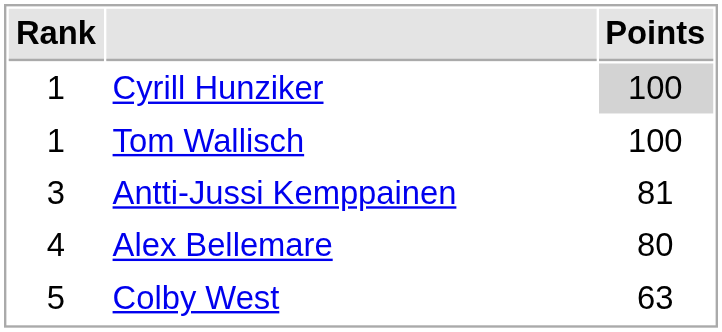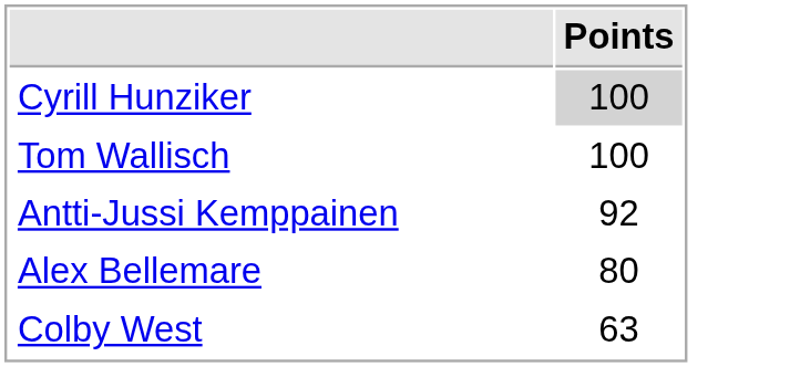 <table cellspacing="1" cellpadding="3" style="border:1px solid #AAAAAA;font-size:86%">
 <tr bgcolor="#E4E4E4">
-<th style="border-bottom:1px solid #AAAAAA" width=10>Rank</th>
 <th style="border-bottom:1px solid #AAAAAA" width=200></th>
 <th style="border-bottom:1px solid #AAAAAA" width=20>Points</th>
 </tr>
 <tr>
-<td style="text-align:center;">1</td>
 <td> <a href='#'>Cyrill Hunziker</a></td>
 <td align=center style="background: lightgrey;">100</td>
 </tr>
 <tr>
-<td style="text-align:center;">1</td>
 <td> <a href='#'>Tom Wallisch</a></td>
 <td align=center>100</td>
 </tr>
 <tr>
-<td style="text-align:center;">3</td>
 <td> <a href='#'>Antti-Jussi Kemppainen</a></td>
-<td align=center>81</td>
+<td align=center>92</td>
 </tr>
 <tr>
-<td style="text-align:center;">4</td>
 <td> <a href='#'>Alex Bellemare</a></td>
 <td align=center>80</td>
 </tr>
 <tr>
-<td style="text-align:center;">5</td>
 <td> <a href='#'>Colby West</a></td>
 <td align=center>63</td>
 </tr>
 </table>
